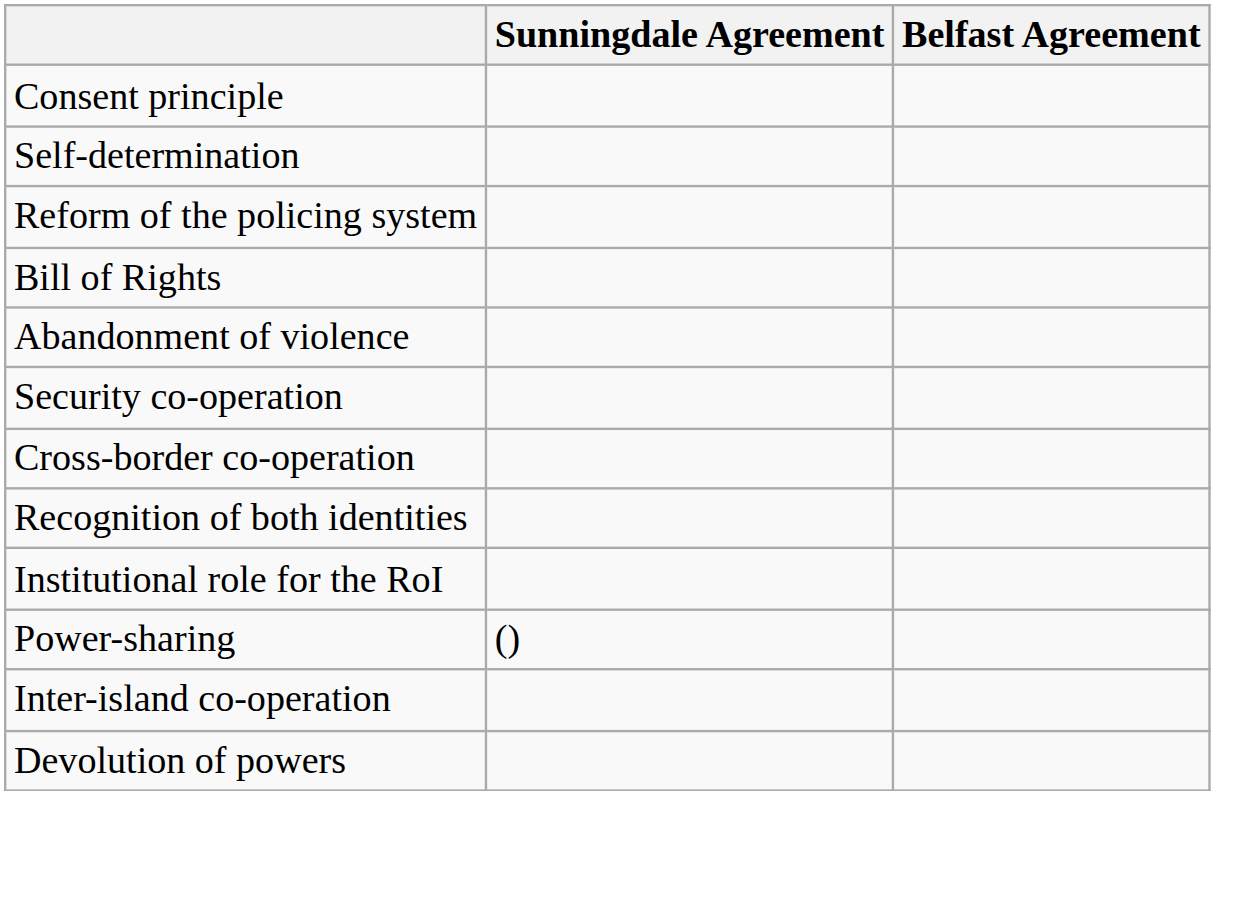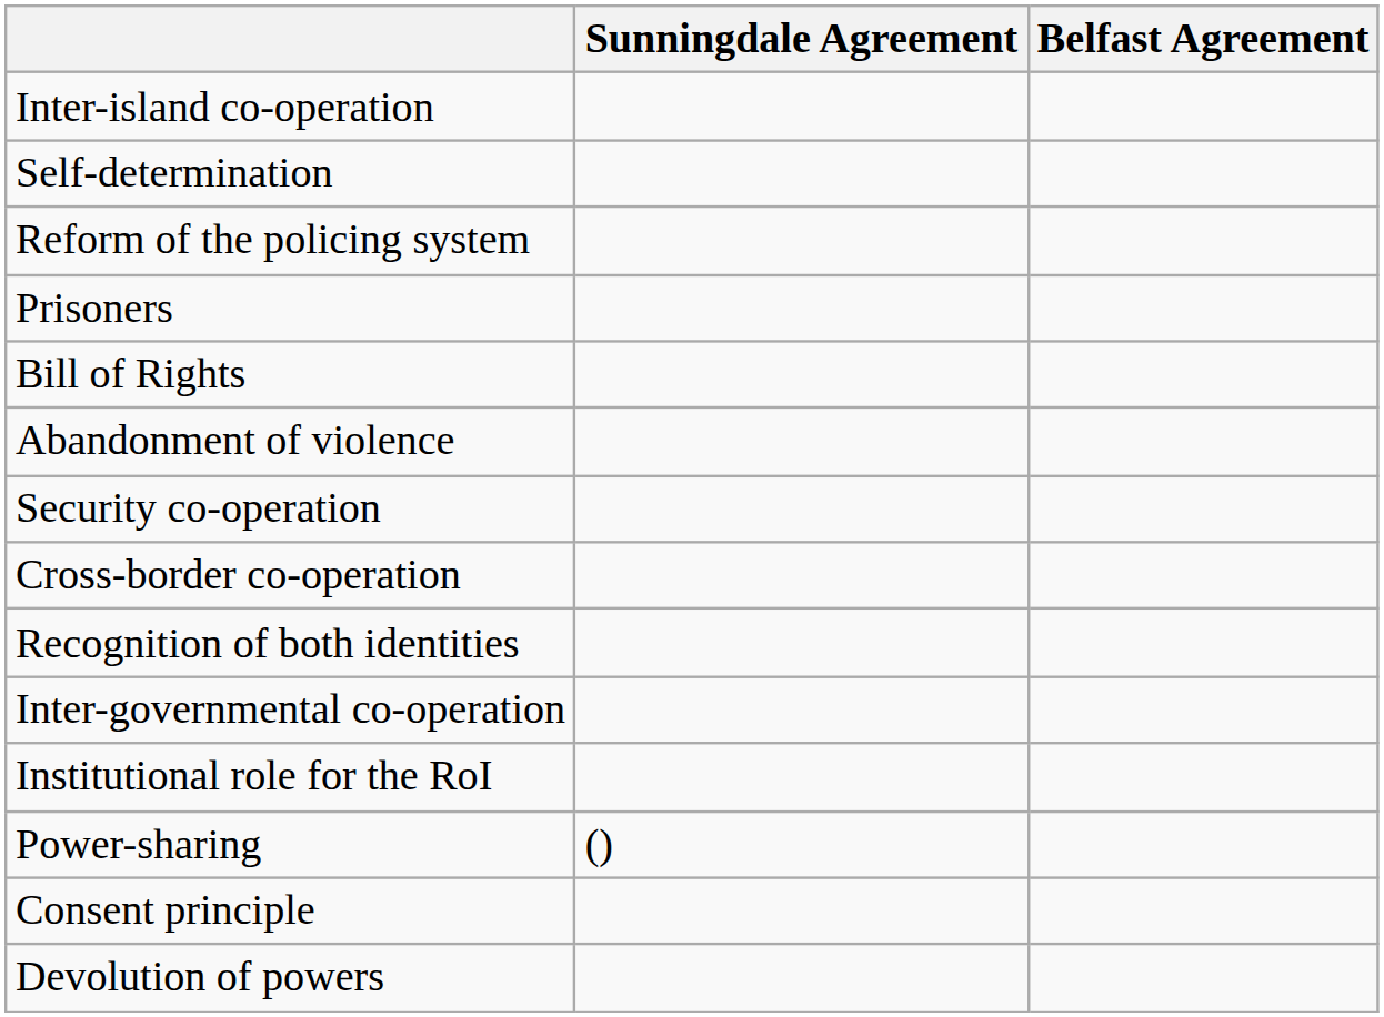 <table class="wikitable">
 <tr>
 <th> </th>
 <th>Sunningdale Agreement</th>
 <th>Belfast Agreement</th>
 </tr>
 <tr>
-<td>Consent principle</td>
-<td></td>
+<td>Inter-island co-operation</td>
+<td> </td>
 <td></td>
 </tr>
 <tr>
 <td>Self-determination</td>
 <td> </td>
 <td></td>
 </tr>
 <tr>
 <td>Reform of the policing system</td>
+<td></td>
+<td></td>
+</tr>
+<tr>
+<td>Prisoners</td>
 <td></td>
 <td></td>
 </tr>
 <tr>
 <td>Bill of Rights</td>
 <td></td>
 <td></td>
 </tr>
 <tr>
 <td>Abandonment of violence</td>
 <td></td>
 <td></td>
 </tr>
 <tr>
 <td>Security co-operation</td>
 <td></td>
 <td></td>
 </tr>
 <tr>
 <td>Cross-border co-operation</td>
 <td></td>
 <td></td>
 </tr>
 <tr>
 <td>Recognition of both identities</td>
 <td> </td>
 <td></td>
 </tr>
 <tr>
+<td>Inter-governmental co-operation</td>
+<td></td>
+<td></td>
+</tr>
+<tr>
 <td>Institutional role for the RoI</td>
 <td></td>
 <td></td>
 </tr>
 <tr>
 <td>Power-sharing</td>
 <td>()</td>
 <td></td>
 </tr>
 <tr>
-<td>Inter-island co-operation</td>
-<td> </td>
+<td>Consent principle</td>
+<td></td>
 <td></td>
 </tr>
 <tr>
 <td>Devolution of powers</td>
 <td></td>
 <td></td>
 </tr>
 </table>
